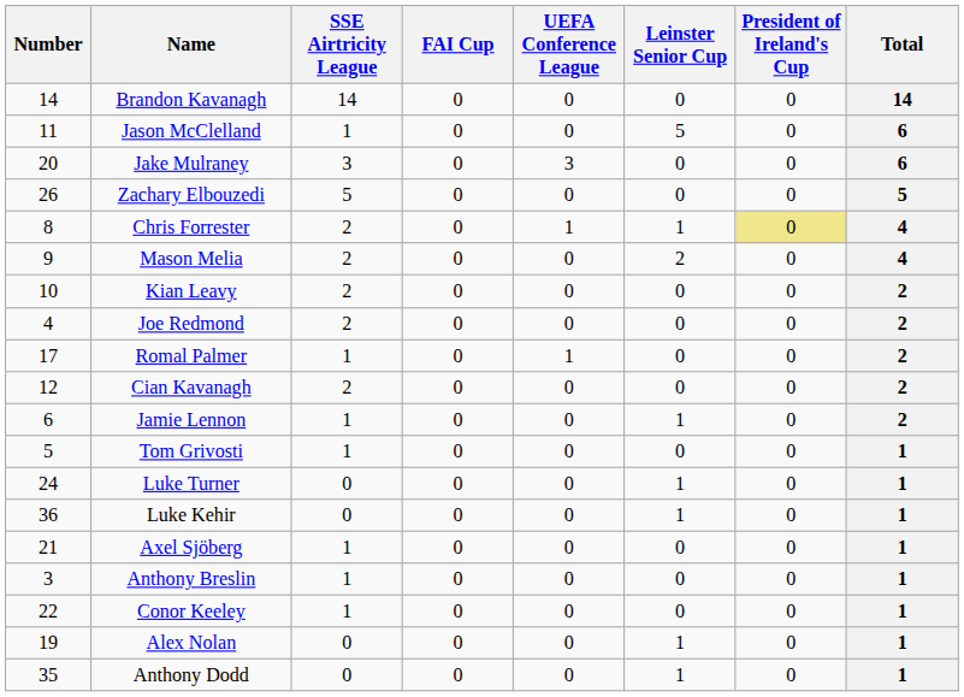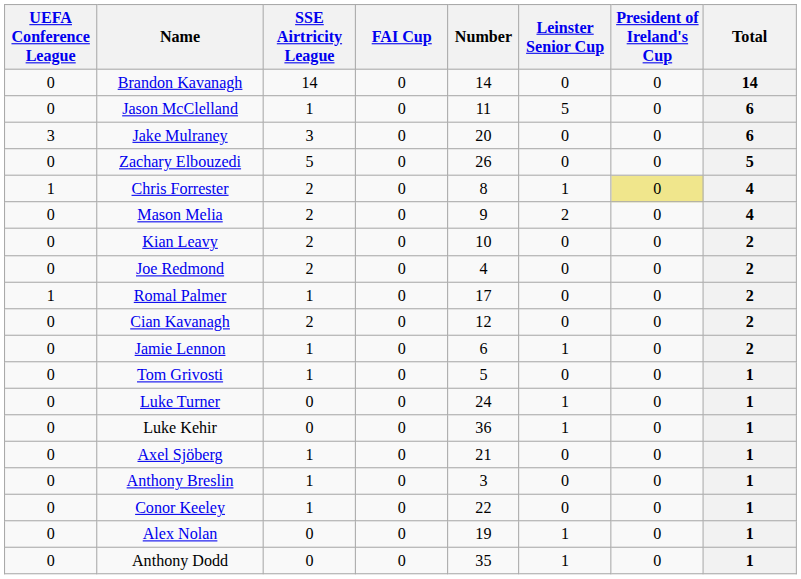 <table class="wikitable" style="font-size: 95%; text-align: center;">
 <tr>
-<th width=60>Number</th>
+<th width=80><a href='#'>UEFA Conference League</a></th>
 <th width=150>Name</th>
 <th width=80><a href='#'>SSE Airtricity League</a></th>
 <th width=80><a href='#'>FAI Cup</a></th>
-<th width=80><a href='#'>UEFA Conference League</a></th>
+<th width=60>Number</th>
 <th width=80><a href='#'>Leinster Senior Cup</a></th>
 <th width=80><a href='#'>President of Ireland's Cup</a></th>
 <th width=80>Total</th>
 </tr>
 <tr>
-<td>14</td>
+<td>0 </td>
 <td><a href='#'>Brandon Kavanagh</a></td>
 <td>14 </td>
 <td>0 </td>
-<td>0 </td>
+<td>14</td>
 <td>0 </td>
 <td>0 </td>
 <th>14 </th>
 </tr>
 <tr>
-<td>11</td>
+<td>0 </td>
 <td><a href='#'>Jason McClelland</a></td>
 <td>1 </td>
 <td>0 </td>
-<td>0 </td>
+<td>11</td>
 <td>5 </td>
 <td>0 </td>
 <th>6 </th>
 </tr>
 <tr>
-<td>20</td>
+<td>3 </td>
 <td><a href='#'>Jake Mulraney</a></td>
 <td>3 </td>
 <td>0 </td>
-<td>3 </td>
+<td>20</td>
 <td>0 </td>
 <td>0 </td>
 <th>6 </th>
 </tr>
 <tr>
-<td>26</td>
+<td>0 </td>
 <td><a href='#'>Zachary Elbouzedi</a></td>
 <td>5 </td>
 <td>0 </td>
-<td>0 </td>
+<td>26</td>
 <td>0 </td>
 <td>0 </td>
 <th>5 </th>
 </tr>
 <tr>
-<td>8</td>
+<td>1 </td>
 <td><a href='#'>Chris Forrester</a></td>
 <td>2 </td>
 <td>0 </td>
-<td>1 </td>
+<td>8</td>
 <td>1 </td>
 <td style="background: khaki;">0 </td>
 <th>4 </th>
 </tr>
 <tr>
-<td>9</td>
+<td>0 </td>
 <td><a href='#'>Mason Melia</a></td>
 <td>2 </td>
 <td>0 </td>
-<td>0 </td>
+<td>9</td>
 <td>2 </td>
 <td>0 </td>
 <th>4 </th>
 </tr>
 <tr>
-<td>10</td>
+<td>0 </td>
 <td><a href='#'>Kian Leavy</a></td>
 <td>2 </td>
 <td>0 </td>
-<td>0 </td>
+<td>10</td>
 <td>0 </td>
 <td>0 </td>
 <th>2 </th>
 </tr>
 <tr>
-<td>4</td>
+<td>0 </td>
 <td><a href='#'>Joe Redmond</a></td>
 <td>2 </td>
 <td>0 </td>
-<td>0 </td>
+<td>4</td>
 <td>0 </td>
 <td>0 </td>
 <th>2 </th>
 </tr>
 <tr>
-<td>17</td>
+<td>1 </td>
 <td><a href='#'>Romal Palmer</a></td>
 <td>1 </td>
 <td>0 </td>
-<td>1 </td>
+<td>17</td>
 <td>0 </td>
 <td>0 </td>
 <th>2 </th>
 </tr>
 <tr>
-<td>12</td>
+<td>0 </td>
 <td><a href='#'>Cian Kavanagh</a></td>
 <td>2 </td>
 <td>0 </td>
-<td>0 </td>
+<td>12</td>
 <td>0 </td>
 <td>0 </td>
 <th>2 </th>
 </tr>
 <tr>
-<td>6</td>
+<td>0 </td>
 <td><a href='#'>Jamie Lennon</a></td>
 <td>1 </td>
 <td>0 </td>
-<td>0 </td>
+<td>6</td>
 <td>1 </td>
 <td>0 </td>
 <th>2 </th>
 </tr>
 <tr>
-<td>5</td>
+<td>0 </td>
 <td><a href='#'>Tom Grivosti</a></td>
 <td>1 </td>
 <td>0 </td>
-<td>0 </td>
+<td>5</td>
 <td>0 </td>
 <td>0 </td>
 <th>1 </th>
 </tr>
 <tr>
-<td>24</td>
+<td>0 </td>
 <td><a href='#'>Luke Turner</a></td>
 <td>0 </td>
 <td>0 </td>
-<td>0 </td>
+<td>24</td>
 <td>1 </td>
 <td>0 </td>
 <th>1 </th>
 </tr>
 <tr>
-<td>36</td>
+<td>0 </td>
 <td>Luke Kehir</td>
 <td>0 </td>
 <td>0 </td>
-<td>0 </td>
+<td>36</td>
 <td>1 </td>
 <td>0 </td>
 <th>1 </th>
 </tr>
 <tr>
-<td>21</td>
+<td>0 </td>
 <td><a href='#'>Axel Sjöberg</a></td>
 <td>1 </td>
 <td>0 </td>
-<td>0 </td>
+<td>21</td>
 <td>0 </td>
 <td>0 </td>
 <th>1 </th>
 </tr>
 <tr>
-<td>3</td>
+<td>0 </td>
 <td><a href='#'>Anthony Breslin</a></td>
 <td>1 </td>
 <td>0 </td>
-<td>0 </td>
+<td>3</td>
 <td>0 </td>
 <td>0 </td>
 <th>1 </th>
 </tr>
 <tr>
-<td>22</td>
+<td>0 </td>
 <td><a href='#'>Conor Keeley</a></td>
 <td>1 </td>
 <td>0 </td>
-<td>0 </td>
+<td>22</td>
 <td>0 </td>
 <td>0 </td>
 <th>1 </th>
 </tr>
 <tr>
-<td>19</td>
+<td>0 </td>
 <td><a href='#'>Alex Nolan</a></td>
 <td>0 </td>
 <td>0 </td>
-<td>0 </td>
+<td>19</td>
 <td>1 </td>
 <td>0 </td>
 <th>1 </th>
 </tr>
 <tr>
-<td>35</td>
+<td>0 </td>
 <td>Anthony Dodd</td>
 <td>0 </td>
 <td>0 </td>
-<td>0 </td>
+<td>35</td>
 <td>1 </td>
 <td>0 </td>
 <th>1 </th>
 </tr>
 </table>
